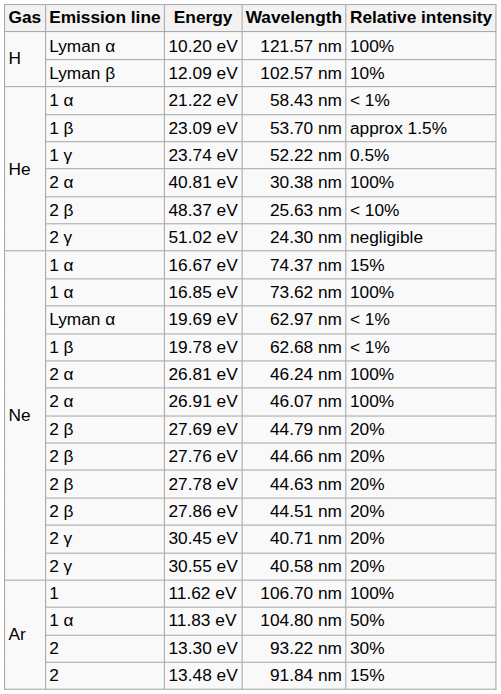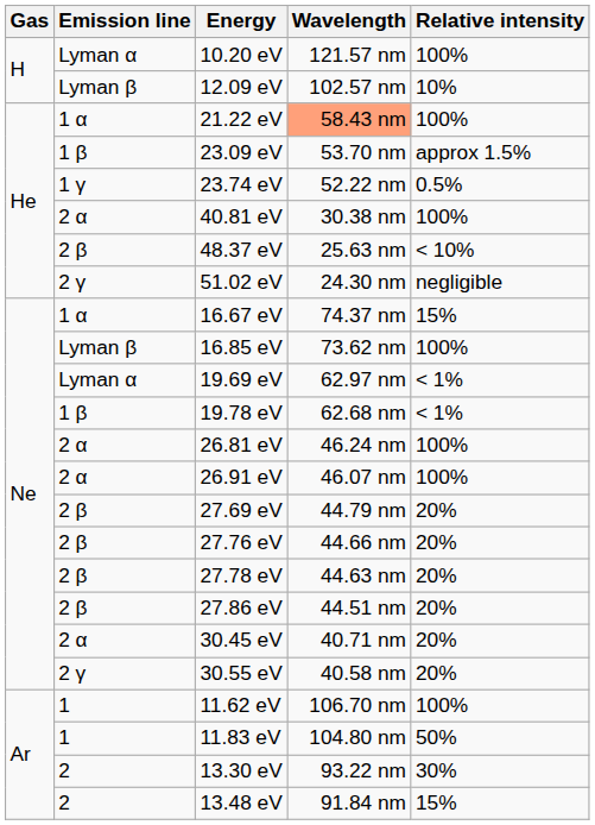 <table class="wikitable">
 <tr>
 <th>Gas</th>
 <th>Emission line</th>
 <th>Energy</th>
 <th>Wavelength</th>
 <th>Relative intensity</th>
 </tr>
 <tr>
 <td rowspan=2>H</td>
 <td>Lyman α</td>
 <td>10.20 eV</td>
 <td align=right>121.57 nm</td>
 <td>100%</td>
 </tr>
 <tr>
 <td>Lyman β</td>
 <td>12.09 eV</td>
 <td align=right>102.57 nm</td>
 <td>10%</td>
 </tr>
 <tr>
 <td rowspan=6>He</td>
 <td>1 α</td>
 <td>21.22 eV</td>
-<td align=right>58.43 nm</td>
-<td>< 1%</td>
+<td align=right style="background: lightsalmon;">58.43 nm</td>
+<td>100%</td>
 </tr>
 <tr>
 <td>1 β</td>
 <td>23.09 eV</td>
 <td align=right>53.70 nm</td>
 <td>approx 1.5%</td>
 </tr>
 <tr>
 <td>1 γ</td>
 <td>23.74 eV</td>
 <td align=right>52.22 nm</td>
 <td>0.5%</td>
 </tr>
 <tr>
 <td>2 α</td>
 <td>40.81 eV</td>
 <td align=right>30.38 nm</td>
 <td>100%</td>
 </tr>
 <tr>
 <td>2 β</td>
 <td>48.37 eV</td>
 <td align=right>25.63 nm</td>
 <td>< 10%</td>
 </tr>
 <tr>
 <td>2 γ</td>
 <td>51.02 eV</td>
 <td align=right>24.30 nm</td>
 <td>negligible</td>
 </tr>
 <tr>
 <td rowspan=12>Ne</td>
 <td>1 α</td>
 <td>16.67 eV</td>
 <td align=right>74.37 nm</td>
 <td>15%</td>
 </tr>
 <tr>
-<td>1 α</td>
+<td>Lyman β</td>
 <td>16.85 eV</td>
 <td align=right>73.62 nm</td>
 <td>100%</td>
 </tr>
 <tr>
 <td>Lyman α</td>
 <td>19.69 eV</td>
 <td align=right>62.97 nm</td>
 <td>< 1%</td>
 </tr>
 <tr>
 <td>1 β</td>
 <td>19.78 eV</td>
 <td align=right>62.68 nm</td>
 <td>< 1%</td>
 </tr>
 <tr>
 <td>2 α</td>
 <td>26.81 eV</td>
 <td align=right>46.24 nm</td>
 <td>100%</td>
 </tr>
 <tr>
 <td>2 α</td>
 <td>26.91 eV</td>
 <td align=right>46.07 nm</td>
 <td>100%</td>
 </tr>
 <tr>
 <td>2 β</td>
 <td>27.69 eV</td>
 <td align=right>44.79 nm</td>
 <td>20%</td>
 </tr>
 <tr>
 <td>2 β</td>
 <td>27.76 eV</td>
 <td align=right>44.66 nm</td>
 <td>20%</td>
 </tr>
 <tr>
 <td>2 β</td>
 <td>27.78 eV</td>
 <td align=right>44.63 nm</td>
 <td>20%</td>
 </tr>
 <tr>
 <td>2 β</td>
 <td>27.86 eV</td>
 <td align=right>44.51 nm</td>
 <td>20%</td>
 </tr>
 <tr>
-<td>2 γ</td>
+<td>2 α</td>
 <td>30.45 eV</td>
 <td align=right>40.71 nm</td>
 <td>20%</td>
 </tr>
 <tr>
 <td>2 γ</td>
 <td>30.55 eV</td>
 <td align=right>40.58 nm</td>
 <td>20%</td>
 </tr>
 <tr>
 <td rowspan=4>Ar</td>
 <td>1</td>
 <td>11.62 eV</td>
 <td align=right>106.70 nm</td>
 <td>100%</td>
 </tr>
 <tr>
-<td>1 α</td>
+<td>1</td>
 <td>11.83 eV</td>
 <td align=right>104.80 nm</td>
 <td>50%</td>
 </tr>
 <tr>
 <td>2</td>
 <td>13.30 eV</td>
 <td align=right>93.22 nm</td>
 <td>30%</td>
 </tr>
 <tr>
 <td>2</td>
 <td>13.48 eV</td>
 <td align=right>91.84 nm</td>
 <td>15%</td>
 </tr>
 </table>
